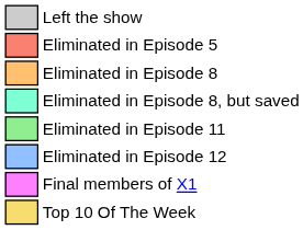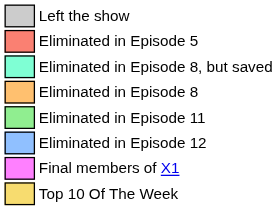 <table class="toccolours" style="font-size: 75%; white-space: nowrap;">
 <tr>
 <td style="background:#CCCCCC; border: 1px solid black;">      </td>
 <td>Left the show</td>
 </tr>
 <tr>
 <td style="background:salmon; border: 1px solid black;">      </td>
 <td>Eliminated in Episode 5</td>
 </tr>
 <tr>
+<td style="background:#7FFFD4; border: 1px solid black;">      </td>
+<td>Eliminated in Episode 8, but saved</td>
+</tr>
+<tr>
 <td style="background:#FFC06F; border: 1px solid black;">      </td>
 <td>Eliminated in Episode 8</td>
-</tr>
-<tr>
-<td style="background:#7FFFD4; border: 1px solid black;">      </td>
-<td>Eliminated in Episode 8, but saved</td>
 </tr>
 <tr>
 <td style="background:#90EE90; border: 1px solid black;">      </td>
 <td>Eliminated in Episode 11</td>
 </tr>
 <tr>
 <td style="background:#90C0FF; border: 1px solid black;">      </td>
 <td>Eliminated in Episode 12</td>
 </tr>
 <tr>
 <td style="background:#FF80FF; border: 1px solid black;">      </td>
 <td>Final members of <a href='#'>X1</a></td>
 </tr>
 <tr>
 <td style="background:#F7DC6F; border: 1px solid black;">      </td>
 <td>Top 10 Of The Week</td>
 </tr>
 </table>
